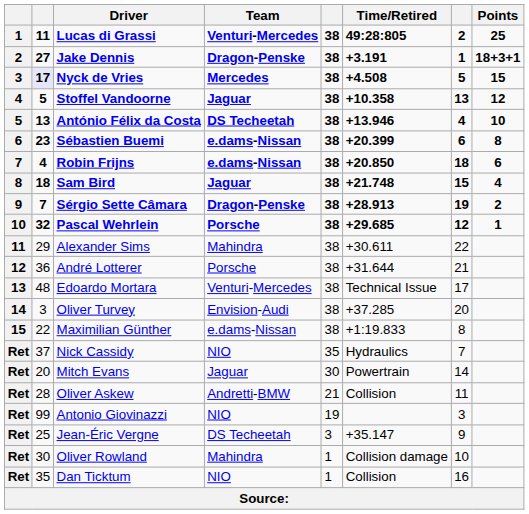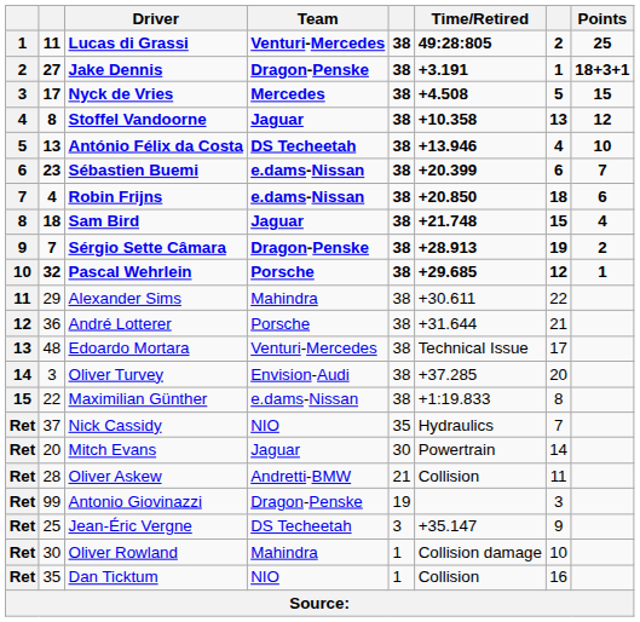 <table class="wikitable sortable" style="font-size: 85%">
 <tr>
 <th scope="col"></th>
 <th scope="col"></th>
 <th scope="col">Driver</th>
 <th scope="col">Team</th>
 <th scope="col"></th>
 <th scope="col" class="unsortable">Time/Retired</th>
 <th scope="col"></th>
 <th scope="col">Points</th>
 </tr>
 <tr>
 <th scope="row">1</th>
 <td align="center"><strong>11</strong></td>
 <td><strong> <a href='#'>Lucas di Grassi</a></strong></td>
 <td><strong><a href='#'>Venturi</a>-<a href='#'>Mercedes</a></strong></td>
 <td><strong>38</strong></td>
 <td><strong>49:28:805</strong></td>
 <td align="center"><strong>2</strong></td>
 <td align="center"><strong>25</strong></td>
 </tr>
 <tr>
 <th scope="row">2</th>
 <td align="center"><strong>27</strong></td>
 <td><strong> <a href='#'>Jake Dennis</a></strong></td>
 <td><strong><a href='#'>Dragon</a>-<a href='#'>Penske</a></strong></td>
 <td><strong>38</strong></td>
 <td><strong>+3.191</strong></td>
 <td align="center"><strong>1</strong></td>
 <td align="center"><strong>18+3+1</strong></td>
 </tr>
 <tr>
 <th scope="row">3</th>
-<td align="center" style="background: lavender;"><strong>17</strong></td>
+<td align="center"><strong>17</strong></td>
 <td> <strong><a href='#'>Nyck de Vries</a></strong></td>
 <td><strong><a href='#'>Mercedes</a></strong></td>
 <td><strong>38</strong></td>
 <td><strong>+4.508</strong></td>
 <td align="center"><strong>5</strong></td>
 <td align="center"><strong>15</strong></td>
 </tr>
 <tr>
 <th scope="row">4</th>
-<td align="center"><strong>5</strong></td>
+<td align="center"><strong>8</strong></td>
 <td><strong> <a href='#'>Stoffel Vandoorne</a></strong></td>
 <td><strong><a href='#'>Jaguar</a></strong></td>
 <td><strong>38</strong></td>
 <td><strong>+10.358</strong></td>
 <td align="center"><strong>13</strong></td>
 <td align="center"><strong>12</strong></td>
 </tr>
 <tr>
 <th scope="row">5</th>
 <td align="center"><strong>13</strong></td>
 <td><strong> <a href='#'>António Félix da Costa</a></strong></td>
 <td><strong><a href='#'>DS Techeetah</a></strong></td>
 <td><strong>38</strong></td>
 <td><strong>+13.946</strong></td>
 <td align="center"><strong>4</strong></td>
 <td align="center"><strong>10</strong></td>
 </tr>
 <tr>
 <th scope="row">6</th>
 <td align="center"><strong>23</strong></td>
 <td><strong> <a href='#'>Sébastien Buemi</a></strong></td>
 <td><strong><a href='#'>e.dams</a>-<a href='#'>Nissan</a></strong></td>
 <td><strong>38</strong></td>
 <td><strong>+20.399</strong></td>
 <td align="center"><strong>6</strong></td>
-<td align="center"><strong>8</strong></td>
+<td align="center"><strong>7</strong></td>
 </tr>
 <tr>
 <th scope="row">7</th>
 <td align="center"><strong>4</strong></td>
 <td><strong> <a href='#'>Robin Frijns</a></strong></td>
 <td><strong><a href='#'>e.dams</a>-<a href='#'>Nissan</a></strong></td>
 <td><strong>38</strong></td>
 <td><strong>+20.850</strong></td>
 <td align="center"><strong>18</strong></td>
 <td align="center"><strong>6</strong></td>
 </tr>
 <tr>
 <th scope="row">8</th>
 <td align="center"><strong>18</strong></td>
 <td> <strong><a href='#'>Sam Bird</a></strong></td>
 <td><strong><a href='#'>Jaguar</a></strong></td>
 <td><strong>38</strong></td>
 <td><strong>+21.748</strong></td>
 <td align="center"><strong>15</strong></td>
 <td align="center"><strong>4</strong></td>
 </tr>
 <tr>
 <th scope="row">9</th>
 <td align="center"><strong>7</strong></td>
 <td><strong> <a href='#'>Sérgio Sette Câmara</a></strong></td>
 <td><strong><a href='#'>Dragon</a>-<a href='#'>Penske</a></strong></td>
 <td><strong>38</strong></td>
 <td><strong>+28.913</strong></td>
 <td align="center"><strong>19</strong></td>
 <td align="center"><strong>2</strong></td>
 </tr>
 <tr>
 <th scope="row">10</th>
 <td align="center"><strong>32</strong></td>
 <td><strong> <a href='#'>Pascal Wehrlein</a></strong></td>
 <td><strong><a href='#'>Porsche</a></strong></td>
 <td><strong>38</strong></td>
 <td><strong>+29.685</strong></td>
 <td align="center"><strong>12</strong></td>
 <td align="center"><strong>1</strong></td>
 </tr>
 <tr>
 <th scope="row">11</th>
 <td align="center">29</td>
 <td> <a href='#'>Alexander Sims</a></td>
 <td><a href='#'>Mahindra</a></td>
 <td>38</td>
 <td>+30.611</td>
 <td align="center">22</td>
 <td align="center"></td>
 </tr>
 <tr>
 <th scope="row">12</th>
 <td align="center">36</td>
 <td> <a href='#'>André Lotterer</a></td>
 <td><a href='#'>Porsche</a></td>
 <td>38</td>
 <td>+31.644</td>
 <td align="center">21</td>
 <td align="center"></td>
 </tr>
 <tr>
 <th scope="row">13</th>
 <td align="center">48</td>
 <td> <a href='#'>Edoardo Mortara</a></td>
 <td><a href='#'>Venturi</a>-<a href='#'>Mercedes</a></td>
 <td>38</td>
 <td>Technical Issue</td>
 <td align="center">17</td>
 <td align="center"></td>
 </tr>
 <tr>
 <th scope="row">14</th>
 <td align="center">3</td>
 <td> <a href='#'>Oliver Turvey</a></td>
 <td><a href='#'>Envision</a>-<a href='#'>Audi</a></td>
 <td>38</td>
 <td>+37.285</td>
 <td align="center">20</td>
 <td align="center"></td>
 </tr>
 <tr>
 <th scope="row">15</th>
 <td align="center">22</td>
 <td> <a href='#'>Maximilian Günther</a></td>
 <td><a href='#'>e.dams</a>-<a href='#'>Nissan</a></td>
 <td>38</td>
 <td>+1:19.833</td>
 <td align="center">8</td>
 <td align="center"></td>
 </tr>
 <tr>
 <th scope="row">Ret</th>
 <td align="center">37</td>
 <td> <a href='#'>Nick Cassidy</a></td>
 <td><a href='#'>NIO</a></td>
 <td>35</td>
 <td>Hydraulics</td>
 <td align="center">7</td>
 <td align="center"></td>
 </tr>
 <tr>
 <th scope="row">Ret</th>
 <td align="center">20</td>
 <td> <a href='#'>Mitch Evans</a></td>
 <td><a href='#'>Jaguar</a></td>
 <td>30</td>
 <td>Powertrain</td>
 <td align="center">14</td>
 <td align="center"></td>
 </tr>
 <tr>
 <th scope="row">Ret</th>
 <td align="center">28</td>
 <td> <a href='#'>Oliver Askew</a></td>
 <td><a href='#'>Andretti</a>-<a href='#'>BMW</a></td>
 <td>21</td>
 <td>Collision</td>
 <td align="center">11</td>
 <td align="center"></td>
 </tr>
 <tr>
 <th scope="row">Ret</th>
 <td align="center">99</td>
 <td data-sort-value=" "> <a href='#'>Antonio Giovinazzi</a></td>
-<td><a href='#'>NIO</a></td>
+<td><a href='#'>Dragon</a>-<a href='#'>Penske</a></td>
 <td>19</td>
 <td></td>
 <td align="center">3</td>
 <td align="center"></td>
 </tr>
 <tr>
 <th scope="row">Ret</th>
 <td align="center">25</td>
 <td> <a href='#'>Jean-Éric Vergne</a></td>
 <td><a href='#'>DS Techeetah</a></td>
 <td>3</td>
 <td>+35.147</td>
 <td align="center">9</td>
 <td align="center"></td>
 </tr>
 <tr>
 <th scope="row">Ret</th>
 <td align="center">30</td>
 <td> <a href='#'>Oliver Rowland</a></td>
 <td><a href='#'>Mahindra</a></td>
 <td>1</td>
 <td>Collision damage</td>
 <td align="center">10</td>
 <td align="center"></td>
 </tr>
 <tr>
 <th scope="row">Ret</th>
 <td align="center">35</td>
 <td> <a href='#'>Dan Ticktum</a></td>
 <td><a href='#'>NIO</a></td>
 <td>1</td>
 <td>Collision</td>
 <td align="center">16</td>
 <td></td>
 </tr>
 <tr>
 <th colspan="8">Source:</th>
 </tr>
 </table>
